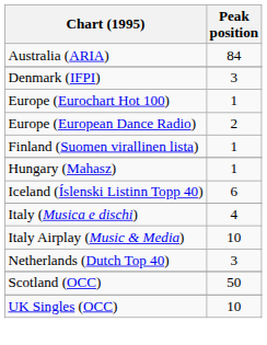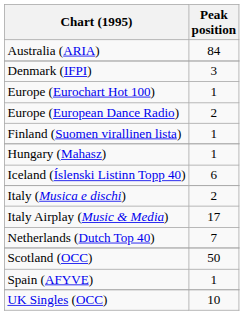 <table class="wikitable sortable">
 <tr>
 <th>Chart (1995)</th>
 <th>Peak<br>position</th>
 </tr>
 <tr>
 <td>Australia (<a href='#'>ARIA</a>)</td>
 <td align="center">84</td>
 </tr>
 <tr>
 </tr>
 <tr>
 </tr>
 <tr>
 </tr>
 <tr>
 </tr>
 <tr>
 <td>Denmark (<a href='#'>IFPI</a>)</td>
 <td align="center">3</td>
 </tr>
 <tr>
 <td>Europe (<a href='#'>Eurochart Hot 100</a>)</td>
 <td align="center">1</td>
 </tr>
 <tr>
 <td>Europe (<a href='#'>European Dance Radio</a>)</td>
 <td align="center">2</td>
 </tr>
 <tr>
 <td>Finland (<a href='#'>Suomen virallinen lista</a>)</td>
 <td align="center">1</td>
 </tr>
 <tr>
 </tr>
 <tr>
 </tr>
 <tr>
 <td>Hungary (<a href='#'>Mahasz</a>)</td>
 <td align="center">1</td>
 </tr>
 <tr>
 <td>Iceland (<a href='#'>Íslenski Listinn Topp 40</a>)</td>
 <td align="center">6</td>
 </tr>
 <tr>
 </tr>
 <tr>
 <td>Italy (<em><a href='#'>Musica e dischi</a></em>)</td>
-<td align="center">4</td>
+<td align="center">2</td>
 </tr>
 <tr>
 <td>Italy Airplay (<em><a href='#'>Music & Media</a></em>)</td>
-<td align="center">10</td>
+<td align="center">17</td>
 </tr>
 <tr>
 <td>Netherlands (<a href='#'>Dutch Top 40</a>)</td>
-<td align="center">3</td>
+<td align="center">7</td>
 </tr>
 <tr>
 </tr>
 <tr>
 </tr>
 <tr>
 <td>Scotland (<a href='#'>OCC</a>)</td>
 <td align="center">50</td>
 </tr>
 <tr>
+<td>Spain (<a href='#'>AFYVE</a>)</td>
+<td align="center">1</td>
+</tr>
+<tr>
 </tr>
 <tr>
 </tr>
 <tr>
 <td><a href='#'>UK Singles</a> (<a href='#'>OCC</a>)</td>
 <td align="center">10</td>
 </tr>
 </table>
